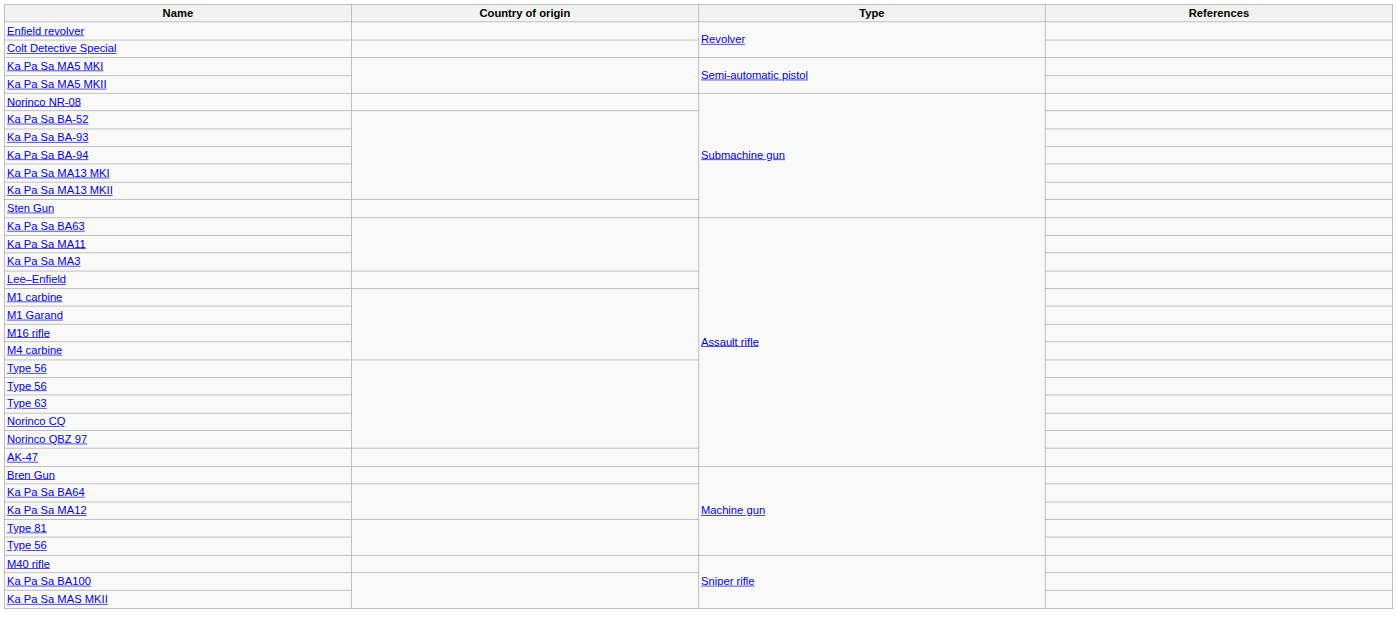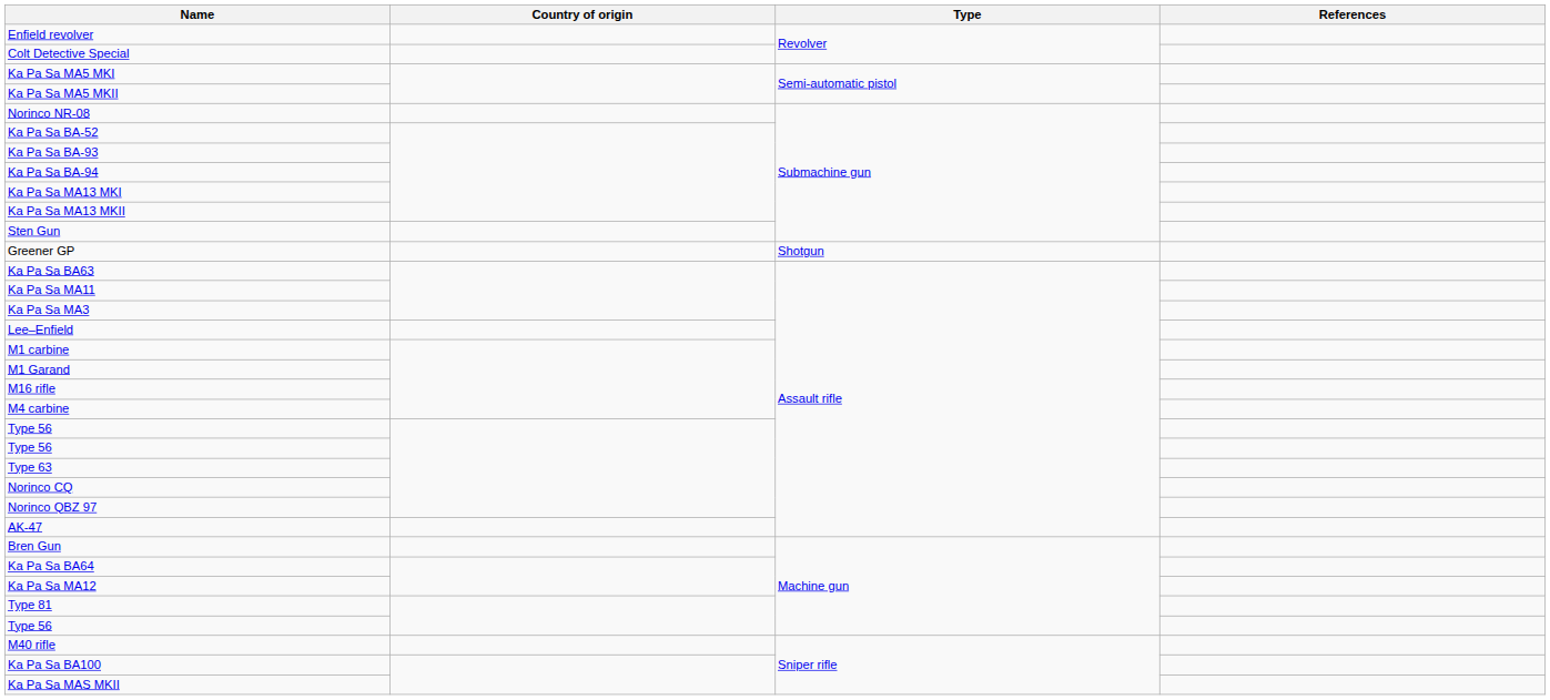 <table class="wikitable" width="100%" border="0">
 <tr>
 <th width="25%">Name</th>
 <th width="25%">Country of origin</th>
 <th width="25%">Type</th>
 <th>References</th>
 </tr>
 <tr>
 <td><a href='#'>Enfield revolver</a></td>
 <td></td>
 <td rowspan="2"><a href='#'>Revolver</a></td>
 <td></td>
 </tr>
 <tr>
 <td><a href='#'>Colt Detective Special</a></td>
 <td></td>
 <td></td>
 </tr>
 <tr>
 <td><a href='#'>Ka Pa Sa MA5 MKI</a></td>
 <td rowspan="2"></td>
 <td rowspan="2"><a href='#'>Semi-automatic pistol</a></td>
 <td></td>
 </tr>
 <tr>
 <td><a href='#'>Ka Pa Sa MA5 MKII</a></td>
 <td></td>
 </tr>
 <tr>
 <td><a href='#'>Norinco NR-08</a></td>
 <td></td>
 <td rowspan="7"><a href='#'>Submachine gun</a></td>
 <td></td>
 </tr>
 <tr>
 <td><a href='#'>Ka Pa Sa BA-52</a></td>
 <td rowspan="5"></td>
 <td></td>
 </tr>
 <tr>
 <td><a href='#'>Ka Pa Sa BA-93</a></td>
 <td></td>
 </tr>
 <tr>
 <td><a href='#'>Ka Pa Sa BA-94</a></td>
 <td></td>
 </tr>
 <tr>
 <td><a href='#'>Ka Pa Sa MA13 MKI</a></td>
 <td></td>
 </tr>
 <tr>
 <td><a href='#'>Ka Pa Sa MA13 MKII</a></td>
 <td></td>
 </tr>
 <tr>
 <td><a href='#'>Sten Gun</a></td>
 <td></td>
+<td></td>
+</tr>
+<tr>
+<td>Greener GP</td>
+<td></td>
+<td><a href='#'>Shotgun</a></td>
 <td></td>
 </tr>
 <tr>
 <td><a href='#'>Ka Pa Sa BA63</a></td>
 <td rowspan="3"></td>
 <td rowspan="14"><a href='#'>Assault rifle</a></td>
 <td></td>
 </tr>
 <tr>
 <td><a href='#'>Ka Pa Sa MA11</a></td>
 <td></td>
 </tr>
 <tr>
 <td><a href='#'>Ka Pa Sa MA3</a></td>
 <td></td>
 </tr>
 <tr>
 <td><a href='#'>Lee–Enfield</a></td>
 <td></td>
 <td></td>
 </tr>
 <tr>
 <td><a href='#'>M1 carbine</a></td>
 <td rowspan="4"></td>
 <td></td>
 </tr>
 <tr>
 <td><a href='#'>M1 Garand</a></td>
 <td></td>
 </tr>
 <tr>
 <td><a href='#'>M16 rifle</a></td>
 <td></td>
 </tr>
 <tr>
 <td><a href='#'>M4 carbine</a></td>
 <td></td>
 </tr>
 <tr>
 <td><a href='#'>Type 56</a></td>
 <td rowspan="5"></td>
 <td></td>
 </tr>
 <tr>
 <td><a href='#'>Type 56</a></td>
 <td></td>
 </tr>
 <tr>
 <td><a href='#'>Type 63</a></td>
 <td></td>
 </tr>
 <tr>
 <td><a href='#'>Norinco CQ</a></td>
 <td></td>
 </tr>
 <tr>
 <td><a href='#'>Norinco QBZ 97</a></td>
 <td></td>
 </tr>
 <tr>
 <td><a href='#'>AK-47</a></td>
 <td></td>
 <td></td>
 </tr>
 <tr>
 <td><a href='#'>Bren Gun</a></td>
 <td></td>
 <td rowspan="5"><a href='#'>Machine gun</a></td>
 <td></td>
 </tr>
 <tr>
 <td><a href='#'>Ka Pa Sa BA64</a></td>
 <td rowspan="2"></td>
 <td></td>
 </tr>
 <tr>
 <td><a href='#'>Ka Pa Sa MA12</a></td>
 <td></td>
 </tr>
 <tr>
 <td><a href='#'>Type 81</a></td>
 <td rowspan="2"></td>
 <td></td>
 </tr>
 <tr>
 <td><a href='#'>Type 56</a></td>
 <td></td>
 </tr>
 <tr>
 <td><a href='#'>M40 rifle</a></td>
 <td></td>
 <td rowspan="3"><a href='#'>Sniper rifle</a></td>
 <td></td>
 </tr>
 <tr>
 <td><a href='#'>Ka Pa Sa BA100</a></td>
 <td rowspan="2"></td>
 <td></td>
 </tr>
 <tr>
 <td><a href='#'>Ka Pa Sa MAS MKII</a></td>
 <td></td>
 </tr>
 </table>
